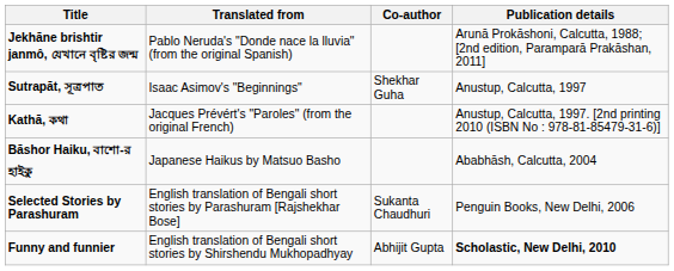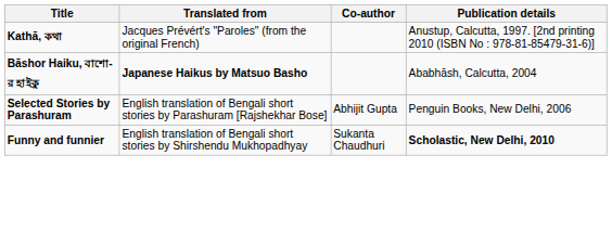 <table class="wikitable">
 <tr>
 <th>Title</th>
 <th>Translated from</th>
 <th>Co-author</th>
 <th>Publication details</th>
-</tr>
-<tr>
-<td><strong>Jekhāne brishtir janmô, যেখানে বৃষ্টির জন্ম</strong></td>
-<td>Pablo Neruda's "Donde nace la lluvia" (from the original Spanish)</td>
-<td></td>
-<td>Arunā Prokāshoni, Calcutta, 1988; [2nd edition, Paramparā Prakāshan, 2011]</td>
-</tr>
-<tr>
-<td><strong>Sutrapāt, সূত্রপাত</strong></td>
-<td>Isaac Asimov's "Beginnings"</td>
-<td>Shekhar Guha</td>
-<td>Anustup, Calcutta, 1997</td>
 </tr>
 <tr>
 <td><strong>Kathā, কথা</strong></td>
 <td>Jacques Prévért's "Paroles" (from the original French)</td>
 <td></td>
 <td>Anustup, Calcutta, 1997. [2nd printing 2010 (ISBN No : 978-81-85479-31-6)]</td>
 </tr>
 <tr>
 <td><strong>Bāshor Haiku, বাশো-র হাইকু </strong></td>
-<td>Japanese Haikus by Matsuo Basho</td>
+<td><strong>Japanese Haikus by Matsuo Basho</strong></td>
 <td></td>
 <td>Ababhāsh, Calcutta, 2004</td>
 </tr>
 <tr>
 <td><strong>Selected Stories by Parashuram</strong></td>
 <td>English translation of Bengali short stories by Parashuram [Rajshekhar Bose]</td>
-<td>Sukanta Chaudhuri</td>
+<td>Abhijit Gupta</td>
 <td>Penguin Books, New Delhi, 2006</td>
 </tr>
 <tr>
 <td><strong>Funny and funnier</strong></td>
 <td>English translation of Bengali short stories by Shirshendu Mukhopadhyay</td>
-<td>Abhijit Gupta</td>
+<td>Sukanta Chaudhuri</td>
 <td><strong>Scholastic, New Delhi, 2010</strong></td>
 </tr>
 </table>
